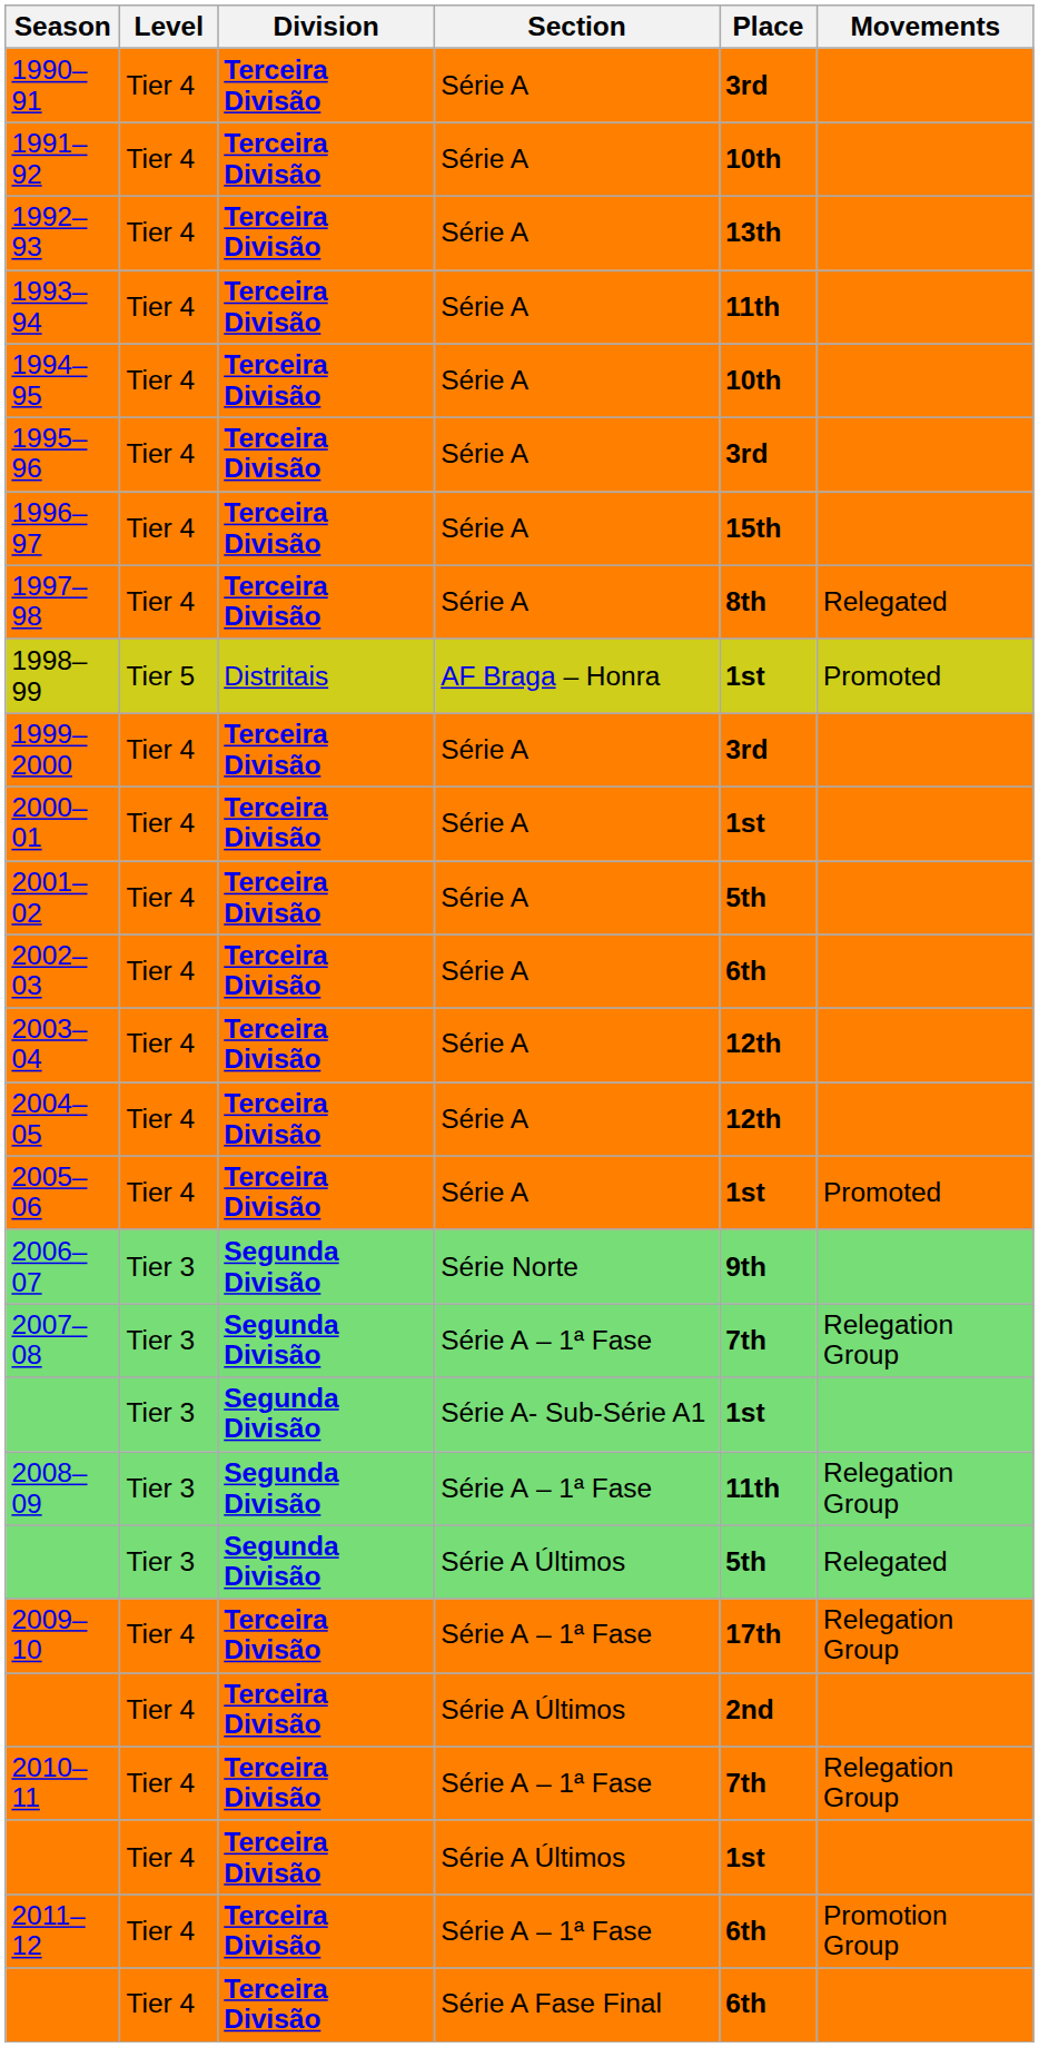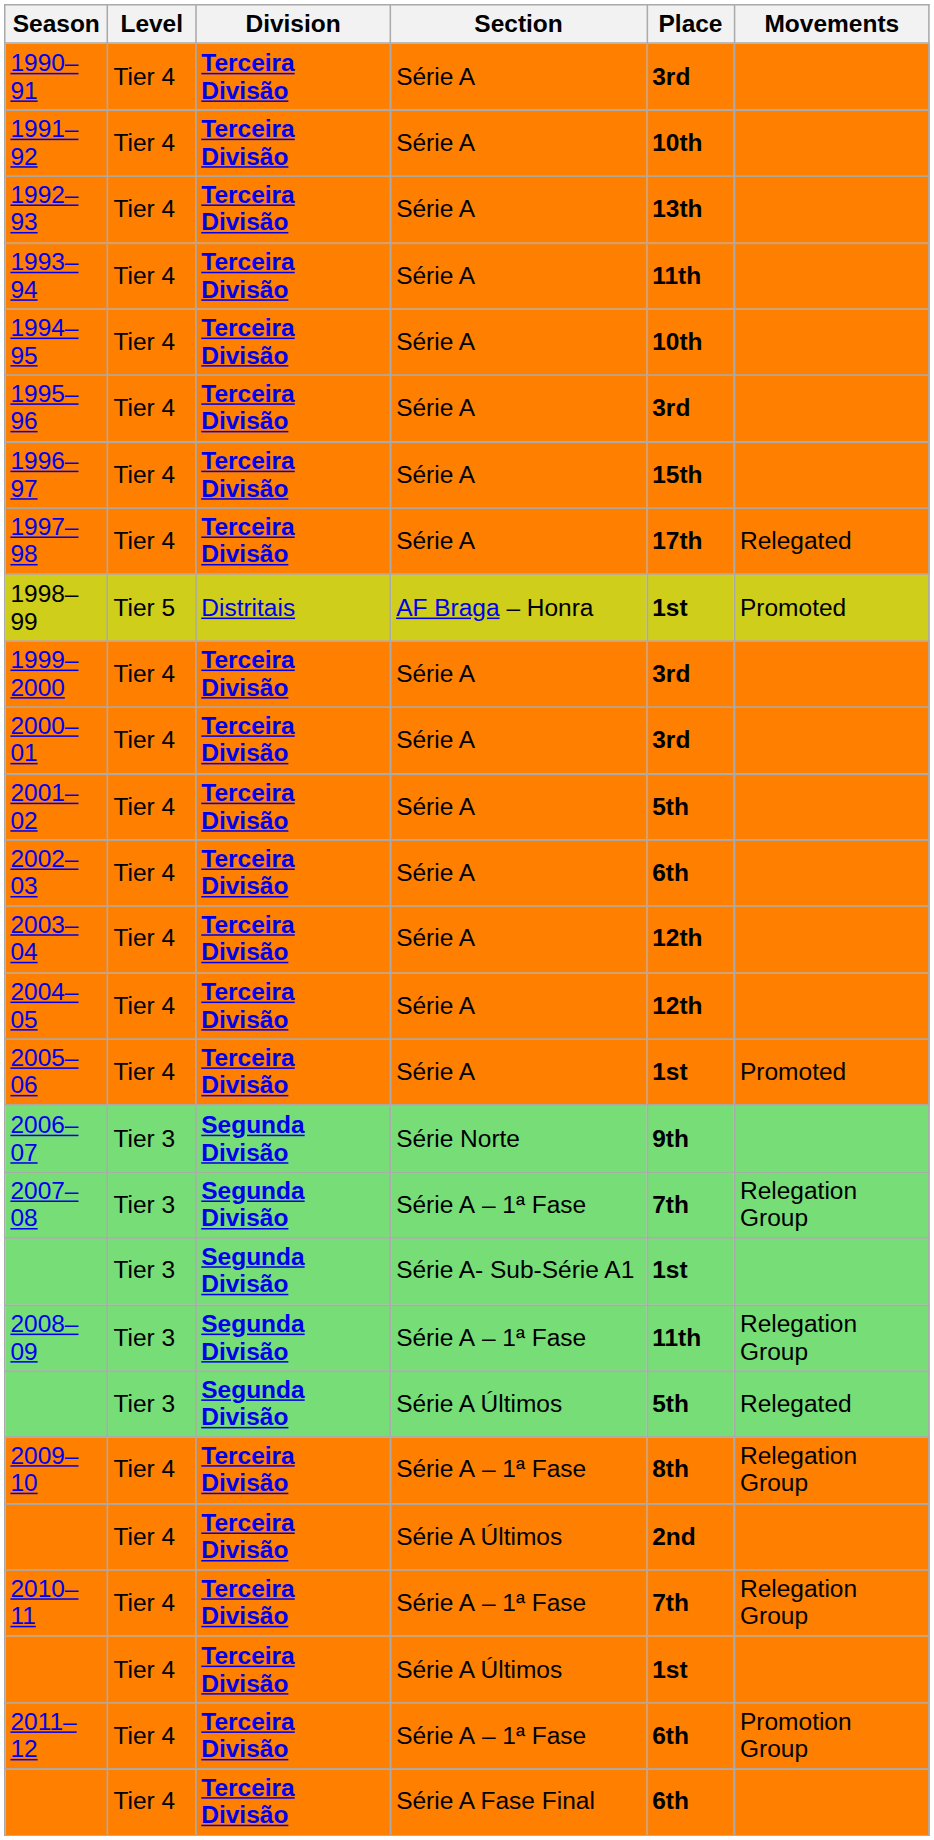 <table class="wikitable" style="text-align: left;">
 <tr>
 <th style="width: 60px;"><strong>Season</strong></th>
 <th style="width: 50px;"><strong>Level</strong></th>
 <th style="width: 120px;"><strong>Division</strong></th>
 <th style="width: 160px;"><strong>Section</strong></th>
 <th style="width: 50px;"><strong>Place</strong></th>
 <th style="width: 120px;"><strong>Movements</strong></th>
 </tr>
 <tr>
 <td style="background:#FF7F00;"><a href='#'>1990–91</a></td>
 <td style="background:#FF7F00;">Tier 4</td>
 <td style="background:#FF7F00;"><strong><a href='#'>Terceira Divisão</a></strong></td>
 <td style="background:#FF7F00;">Série A</td>
 <td style="background:#FF7F00;"><strong>3rd</strong></td>
 <td style="background:#FF7F00;"></td>
 </tr>
 <tr>
 <td style="background:#FF7F00;"><a href='#'>1991–92</a></td>
 <td style="background:#FF7F00;">Tier 4</td>
 <td style="background:#FF7F00;"><strong><a href='#'>Terceira Divisão</a></strong></td>
 <td style="background:#FF7F00;">Série A</td>
 <td style="background:#FF7F00;"><strong>10th</strong></td>
 <td style="background:#FF7F00;"></td>
 </tr>
 <tr>
 <td style="background:#FF7F00;"><a href='#'>1992–93</a></td>
 <td style="background:#FF7F00;">Tier 4</td>
 <td style="background:#FF7F00;"><strong><a href='#'>Terceira Divisão</a></strong></td>
 <td style="background:#FF7F00;">Série A</td>
 <td style="background:#FF7F00;"><strong>13th</strong></td>
 <td style="background:#FF7F00;"></td>
 </tr>
 <tr>
 <td style="background:#FF7F00;"><a href='#'>1993–94</a></td>
 <td style="background:#FF7F00;">Tier 4</td>
 <td style="background:#FF7F00;"><strong><a href='#'>Terceira Divisão</a></strong></td>
 <td style="background:#FF7F00;">Série A</td>
 <td style="background:#FF7F00;"><strong>11th</strong></td>
 <td style="background:#FF7F00;"></td>
 </tr>
 <tr>
 <td style="background:#FF7F00;"><a href='#'>1994–95</a></td>
 <td style="background:#FF7F00;">Tier 4</td>
 <td style="background:#FF7F00;"><strong><a href='#'>Terceira Divisão</a></strong></td>
 <td style="background:#FF7F00;">Série A</td>
 <td style="background:#FF7F00;"><strong>10th</strong></td>
 <td style="background:#FF7F00;"></td>
 </tr>
 <tr>
 <td style="background:#FF7F00;"><a href='#'>1995–96</a></td>
 <td style="background:#FF7F00;">Tier 4</td>
 <td style="background:#FF7F00;"><strong><a href='#'>Terceira Divisão</a></strong></td>
 <td style="background:#FF7F00;">Série A</td>
 <td style="background:#FF7F00;"><strong>3rd</strong></td>
 <td style="background:#FF7F00;"></td>
 </tr>
 <tr>
 <td style="background:#FF7F00;"><a href='#'>1996–97</a></td>
 <td style="background:#FF7F00;">Tier 4</td>
 <td style="background:#FF7F00;"><strong><a href='#'>Terceira Divisão</a></strong></td>
 <td style="background:#FF7F00;">Série A</td>
 <td style="background:#FF7F00;"><strong>15th</strong></td>
 <td style="background:#FF7F00;"></td>
 </tr>
 <tr>
 <td style="background:#FF7F00;"><a href='#'>1997–98</a></td>
 <td style="background:#FF7F00;">Tier 4</td>
 <td style="background:#FF7F00;"><strong><a href='#'>Terceira Divisão</a></strong></td>
 <td style="background:#FF7F00;">Série A</td>
-<td style="background:#FF7F00;"><strong>8th</strong></td>
+<td style="background:#FF7F00;"><strong>17th</strong></td>
 <td style="background:#FF7F00;">Relegated</td>
 </tr>
 <tr>
 <td style="background:#CECE1B;">1998–99</td>
 <td style="background:#CECE1B;">Tier 5</td>
 <td style="background:#CECE1B;"><a href='#'>Distritais</a></td>
 <td style="background:#CECE1B;"><a href='#'>AF Braga</a> – Honra</td>
 <td style="background:#CECE1B;"><strong>1st</strong></td>
 <td style="background:#CECE1B;">Promoted</td>
 </tr>
 <tr>
 <td style="background:#FF7F00;"><a href='#'>1999–2000</a></td>
 <td style="background:#FF7F00;">Tier 4</td>
 <td style="background:#FF7F00;"><strong><a href='#'>Terceira Divisão</a></strong></td>
 <td style="background:#FF7F00;">Série A</td>
 <td style="background:#FF7F00;"><strong>3rd</strong></td>
 <td style="background:#FF7F00;"></td>
 </tr>
 <tr>
 <td style="background:#FF7F00;"><a href='#'>2000–01</a></td>
 <td style="background:#FF7F00;">Tier 4</td>
 <td style="background:#FF7F00;"><strong><a href='#'>Terceira Divisão</a></strong></td>
 <td style="background:#FF7F00;">Série A</td>
-<td style="background:#FF7F00;"><strong>1st</strong></td>
+<td style="background:#FF7F00;"><strong>3rd</strong></td>
 <td style="background:#FF7F00;"></td>
 </tr>
 <tr>
 <td style="background:#FF7F00;"><a href='#'>2001–02</a></td>
 <td style="background:#FF7F00;">Tier 4</td>
 <td style="background:#FF7F00;"><strong><a href='#'>Terceira Divisão</a></strong></td>
 <td style="background:#FF7F00;">Série A</td>
 <td style="background:#FF7F00;"><strong>5th</strong></td>
 <td style="background:#FF7F00;"></td>
 </tr>
 <tr>
 <td style="background:#FF7F00;"><a href='#'>2002–03</a></td>
 <td style="background:#FF7F00;">Tier 4</td>
 <td style="background:#FF7F00;"><strong><a href='#'>Terceira Divisão</a></strong></td>
 <td style="background:#FF7F00;">Série A</td>
 <td style="background:#FF7F00;"><strong>6th</strong></td>
 <td style="background:#FF7F00;"></td>
 </tr>
 <tr>
 <td style="background:#FF7F00;"><a href='#'>2003–04</a></td>
 <td style="background:#FF7F00;">Tier 4</td>
 <td style="background:#FF7F00;"><strong><a href='#'>Terceira Divisão</a></strong></td>
 <td style="background:#FF7F00;">Série A</td>
 <td style="background:#FF7F00;"><strong>12th</strong></td>
 <td style="background:#FF7F00;"></td>
 </tr>
 <tr>
 <td style="background:#FF7F00;"><a href='#'>2004–05</a></td>
 <td style="background:#FF7F00;">Tier 4</td>
 <td style="background:#FF7F00;"><strong><a href='#'>Terceira Divisão</a></strong></td>
 <td style="background:#FF7F00;">Série A</td>
 <td style="background:#FF7F00;"><strong>12th</strong></td>
 <td style="background:#FF7F00;"></td>
 </tr>
 <tr>
 <td style="background:#FF7F00;"><a href='#'>2005–06</a></td>
 <td style="background:#FF7F00;">Tier 4</td>
 <td style="background:#FF7F00;"><strong><a href='#'>Terceira Divisão</a></strong></td>
 <td style="background:#FF7F00;">Série A</td>
 <td style="background:#FF7F00;"><strong>1st</strong></td>
 <td style="background:#FF7F00;">Promoted</td>
 </tr>
 <tr>
 <td style="background:#77DD77;"><a href='#'>2006–07</a></td>
 <td style="background:#77DD77;">Tier 3</td>
 <td style="background:#77DD77;"><strong><a href='#'>Segunda Divisão</a></strong></td>
 <td style="background:#77DD77;">Série Norte</td>
 <td style="background:#77DD77;"><strong>9th</strong></td>
 <td style="background:#77DD77;"></td>
 </tr>
 <tr>
 <td style="background:#77DD77;"><a href='#'>2007–08</a></td>
 <td style="background:#77DD77;">Tier 3</td>
 <td style="background:#77DD77;"><strong><a href='#'>Segunda Divisão</a></strong></td>
 <td style="background:#77DD77;">Série A – 1ª Fase</td>
 <td style="background:#77DD77;"><strong>7th</strong></td>
 <td style="background:#77DD77;">Relegation Group</td>
 </tr>
 <tr>
 <td style="background:#77DD77;"></td>
 <td style="background:#77DD77;">Tier 3</td>
 <td style="background:#77DD77;"><strong><a href='#'>Segunda Divisão</a></strong></td>
 <td style="background:#77DD77;">Série A- Sub-Série A1</td>
 <td style="background:#77DD77;"><strong>1st</strong></td>
 <td style="background:#77DD77;"></td>
 </tr>
 <tr>
 <td style="background:#77DD77;"><a href='#'>2008–09</a></td>
 <td style="background:#77DD77;">Tier 3</td>
 <td style="background:#77DD77;"><strong><a href='#'>Segunda Divisão</a></strong></td>
 <td style="background:#77DD77;">Série A – 1ª Fase</td>
 <td style="background:#77DD77;"><strong>11th</strong></td>
 <td style="background:#77DD77;">Relegation Group</td>
 </tr>
 <tr>
 <td style="background:#77DD77;"></td>
 <td style="background:#77DD77;">Tier 3</td>
 <td style="background:#77DD77;"><strong><a href='#'>Segunda Divisão</a></strong></td>
 <td style="background:#77DD77;">Série A Últimos</td>
 <td style="background:#77DD77;"><strong>5th</strong></td>
 <td style="background:#77DD77;">Relegated</td>
 </tr>
 <tr>
 <td style="background:#FF7F00;"><a href='#'>2009–10</a></td>
 <td style="background:#FF7F00;">Tier 4</td>
 <td style="background:#FF7F00;"><strong><a href='#'>Terceira Divisão</a></strong></td>
 <td style="background:#FF7F00;">Série A – 1ª Fase</td>
-<td style="background:#FF7F00;"><strong>17th</strong></td>
+<td style="background:#FF7F00;"><strong>8th</strong></td>
 <td style="background:#FF7F00;">Relegation Group</td>
 </tr>
 <tr>
 <td style="background:#FF7F00;"></td>
 <td style="background:#FF7F00;">Tier 4</td>
 <td style="background:#FF7F00;"><strong><a href='#'>Terceira Divisão</a></strong></td>
 <td style="background:#FF7F00;">Série A Últimos</td>
 <td style="background:#FF7F00;"><strong>2nd</strong></td>
 <td style="background:#FF7F00;"></td>
 </tr>
 <tr>
 <td style="background:#FF7F00;"><a href='#'>2010–11</a></td>
 <td style="background:#FF7F00;">Tier 4</td>
 <td style="background:#FF7F00;"><strong><a href='#'>Terceira Divisão</a></strong></td>
 <td style="background:#FF7F00;">Série A – 1ª Fase</td>
 <td style="background:#FF7F00;"><strong>7th</strong></td>
 <td style="background:#FF7F00;">Relegation Group</td>
 </tr>
 <tr>
 <td style="background:#FF7F00;"></td>
 <td style="background:#FF7F00;">Tier 4</td>
 <td style="background:#FF7F00;"><strong><a href='#'>Terceira Divisão</a></strong></td>
 <td style="background:#FF7F00;">Série A Últimos</td>
 <td style="background:#FF7F00;"><strong>1st</strong></td>
 <td style="background:#FF7F00;"></td>
 </tr>
 <tr>
 <td style="background:#FF7F00;"><a href='#'>2011–12</a></td>
 <td style="background:#FF7F00;">Tier 4</td>
 <td style="background:#FF7F00;"><strong><a href='#'>Terceira Divisão</a></strong></td>
 <td style="background:#FF7F00;">Série A – 1ª Fase</td>
 <td style="background:#FF7F00;"><strong>6th</strong></td>
 <td style="background:#FF7F00;">Promotion Group</td>
 </tr>
 <tr>
 <td style="background:#FF7F00;"></td>
 <td style="background:#FF7F00;">Tier 4</td>
 <td style="background:#FF7F00;"><strong><a href='#'>Terceira Divisão</a></strong></td>
 <td style="background:#FF7F00;">Série A Fase Final</td>
 <td style="background:#FF7F00;"><strong>6th</strong></td>
 <td style="background:#FF7F00;"></td>
 </tr>
 <tr>
 </tr>
 </table>
